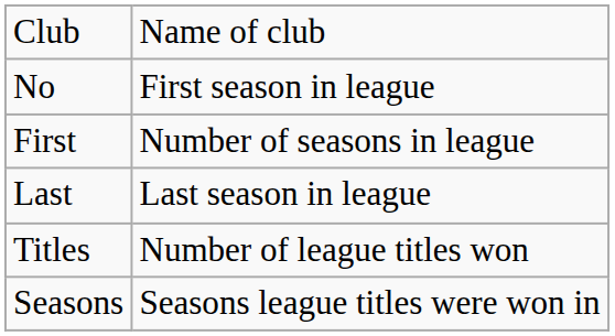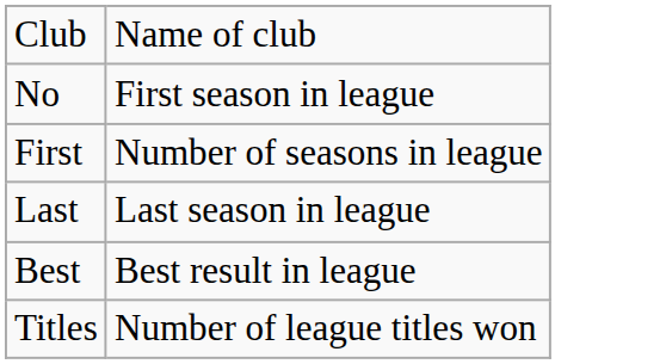 <table class="wikitable sortable">
 <tr>
 <td>Club</td>
 <td>Name of club</td>
 </tr>
 <tr>
 <td>No</td>
 <td>First season in league</td>
 </tr>
 <tr>
 <td>First</td>
 <td>Number of seasons in league</td>
 </tr>
 <tr>
 <td>Last</td>
 <td>Last season in league</td>
 </tr>
 <tr>
+<td>Best</td>
+<td>Best result in league</td>
+</tr>
+<tr>
 <td>Titles</td>
 <td>Number of league titles won</td>
 </tr>
-<tr>
-<td>Seasons</td>
-<td>Seasons league titles were won in</td>
-</tr>
 </table>
